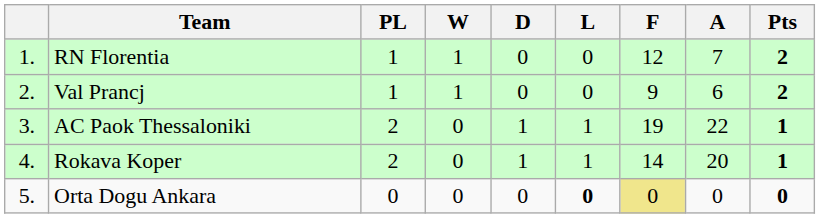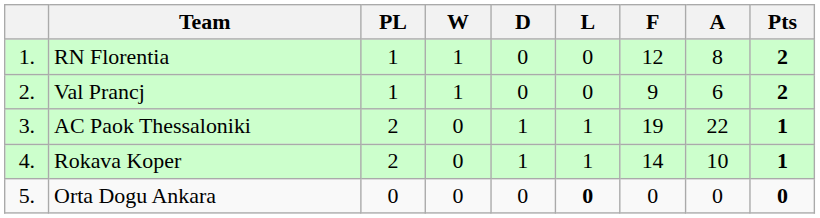 <table class="wikitable" border="1" style="text-align:center">
 <tr>
 <th width=25></th>
 <th width=220>Team</th>
 <th width=40>PL</th>
 <th width=40>W</th>
 <th width=40>D</th>
 <th width=40>L</th>
 <th width=40>F</th>
 <th width=40>A</th>
 <th width=40>Pts</th>
 </tr>
 <tr style="background:#cfc;">
 <td>1.</td>
 <td align=left> RN Florentia</td>
 <td>1</td>
 <td>1</td>
 <td>0</td>
 <td>0</td>
 <td>12</td>
-<td>7</td>
+<td>8</td>
 <td><strong>2</strong></td>
 </tr>
 <tr style="background:#cfc;">
 <td>2.</td>
 <td align=left> Val Prancj</td>
 <td>1</td>
 <td>1</td>
 <td>0</td>
 <td>0</td>
 <td>9</td>
 <td>6</td>
 <td><strong>2</strong></td>
 </tr>
 <tr style="background:#cfc;">
 <td>3.</td>
 <td align=left> AC Paok Thessaloniki</td>
 <td>2</td>
 <td>0</td>
 <td>1</td>
 <td>1</td>
 <td>19</td>
 <td>22</td>
 <td><strong>1</strong></td>
 </tr>
 <tr style="background:#cfc;">
 <td>4.</td>
 <td align=left> Rokava Koper</td>
 <td>2</td>
 <td>0</td>
 <td>1</td>
 <td>1</td>
 <td>14</td>
-<td>20</td>
+<td>10</td>
 <td><strong>1</strong></td>
 </tr>
 <tr>
 <td>5.</td>
 <td align=left> Orta Dogu Ankara</td>
 <td>0</td>
 <td>0</td>
 <td>0</td>
 <td><strong>0</strong></td>
-<td style="background: khaki;">0</td>
+<td>0</td>
 <td>0</td>
 <td><strong>0</strong></td>
 </tr>
 </table>
